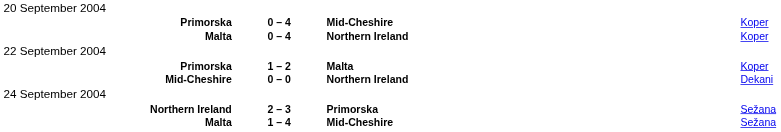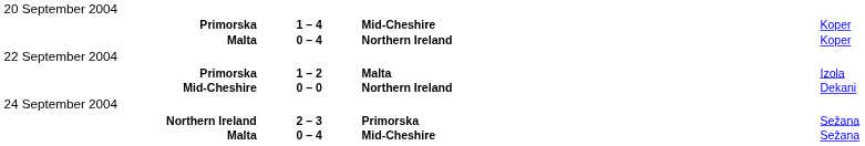 <table width=100% cellspacing=1>
 <tr>
 <th width=25%></th>
 <th width=10%></th>
 <th></th>
 </tr>
 <tr>
 <td>20 September 2004</td>
 </tr>
 <tr style=font-size:90%>
 <td align=right><strong>Primorska</strong></td>
-<td align=center><strong>0 – 4</strong></td>
+<td align=center><strong>1 – 4</strong></td>
 <td><strong>Mid-Cheshire</strong></td>
 <td><a href='#'>Koper</a></td>
 </tr>
 <tr style=font-size:90%>
 <td align=right><strong>Malta</strong></td>
 <td align=center><strong>0 – 4</strong></td>
 <td><strong>Northern Ireland</strong></td>
 <td><a href='#'>Koper</a></td>
 </tr>
 <tr>
 <td>22 September 2004</td>
 </tr>
 <tr style=font-size:90%>
 <td align=right><strong>Primorska</strong></td>
 <td align=center><strong>1 – 2</strong></td>
 <td><strong>Malta</strong></td>
-<td><a href='#'>Koper</a></td>
+<td><a href='#'>Izola</a></td>
 </tr>
 <tr style=font-size:90%>
 <td align=right><strong>Mid-Cheshire</strong></td>
 <td align=center><strong>0 – 0</strong></td>
 <td><strong>Northern Ireland</strong></td>
 <td><a href='#'>Dekani</a></td>
 </tr>
 <tr>
 <td>24 September 2004</td>
 </tr>
 <tr style=font-size:90%>
 <td align=right><strong>Northern Ireland</strong></td>
 <td align=center><strong>2 – 3</strong></td>
 <td><strong>Primorska</strong></td>
 <td><a href='#'>Sežana</a></td>
 </tr>
 <tr style=font-size:90%>
 <td align=right><strong>Malta</strong></td>
-<td align=center><strong>1 – 4</strong></td>
+<td align=center><strong>0 – 4</strong></td>
 <td><strong>Mid-Cheshire</strong></td>
 <td><a href='#'>Sežana</a></td>
 </tr>
 </table>
